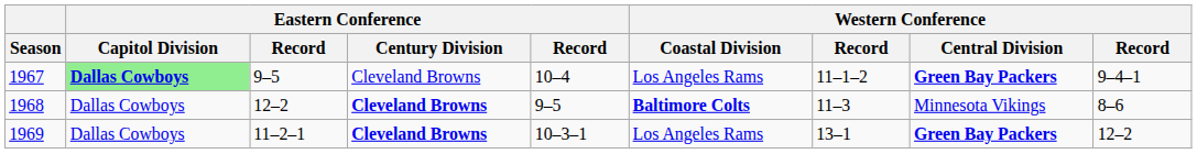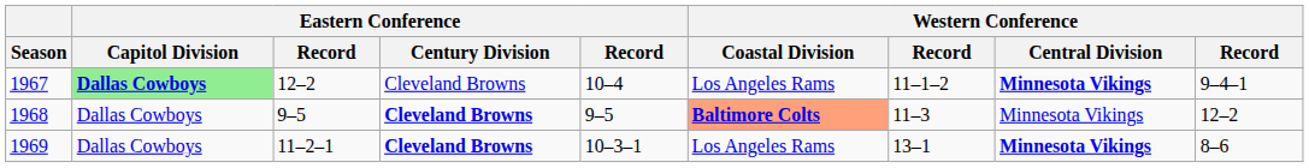 <table class="wikitable" style="font-size: 95%">
 <tr>
 <th></th>
 <th colspan=4>Eastern Conference</th>
 <th colspan=4>Western Conference</th>
 </tr>
 <tr>
 <th width=5%>Season</th>
 <th width=15%>Capitol Division</th>
 <th width=8%>Record</th>
 <th width=15%>Century Division</th>
 <th width=8%>Record</th>
 <th width=15%>Coastal Division</th>
 <th width=8%>Record</th>
 <th width=15%>Central Division</th>
 <th width=8%>Record</th>
 </tr>
 <tr>
 <td><a href='#'>1967</a></td>
 <td style="background: lightgreen;"><strong><a href='#'>Dallas Cowboys</a></strong></td>
-<td>9–5</td>
+<td>12–2</td>
 <td><a href='#'>Cleveland Browns</a></td>
 <td>10–4</td>
 <td><a href='#'>Los Angeles Rams</a></td>
 <td>11–1–2</td>
-<td><strong><a href='#'>Green Bay Packers</a></strong></td>
+<td><strong><a href='#'>Minnesota Vikings</a></strong></td>
 <td>9–4–1</td>
 </tr>
 <tr>
 <td><a href='#'>1968</a></td>
 <td><a href='#'>Dallas Cowboys</a></td>
-<td>12–2</td>
+<td>9–5</td>
 <td><strong><a href='#'>Cleveland Browns</a></strong></td>
 <td>9–5</td>
-<td><strong><a href='#'>Baltimore Colts</a></strong></td>
+<td style="background: lightsalmon;"><strong><a href='#'>Baltimore Colts</a></strong></td>
 <td>11–3</td>
 <td><a href='#'>Minnesota Vikings</a></td>
-<td>8–6</td>
+<td>12–2</td>
 </tr>
 <tr>
 <td><a href='#'>1969</a></td>
 <td><a href='#'>Dallas Cowboys</a></td>
 <td>11–2–1</td>
 <td><strong><a href='#'>Cleveland Browns</a></strong></td>
 <td>10–3–1</td>
 <td><a href='#'>Los Angeles Rams</a></td>
 <td>13–1</td>
-<td><strong><a href='#'>Green Bay Packers</a></strong></td>
-<td>12–2</td>
+<td><strong><a href='#'>Minnesota Vikings</a></strong></td>
+<td>8–6</td>
 </tr>
 </table>
